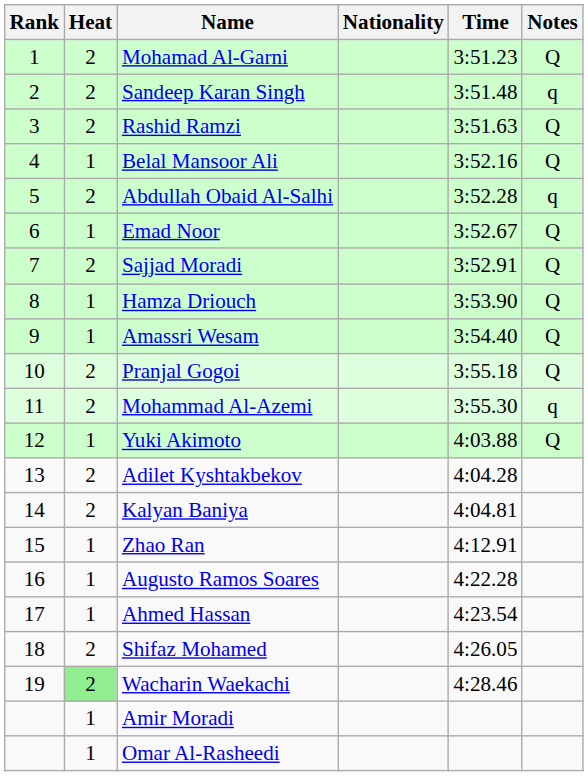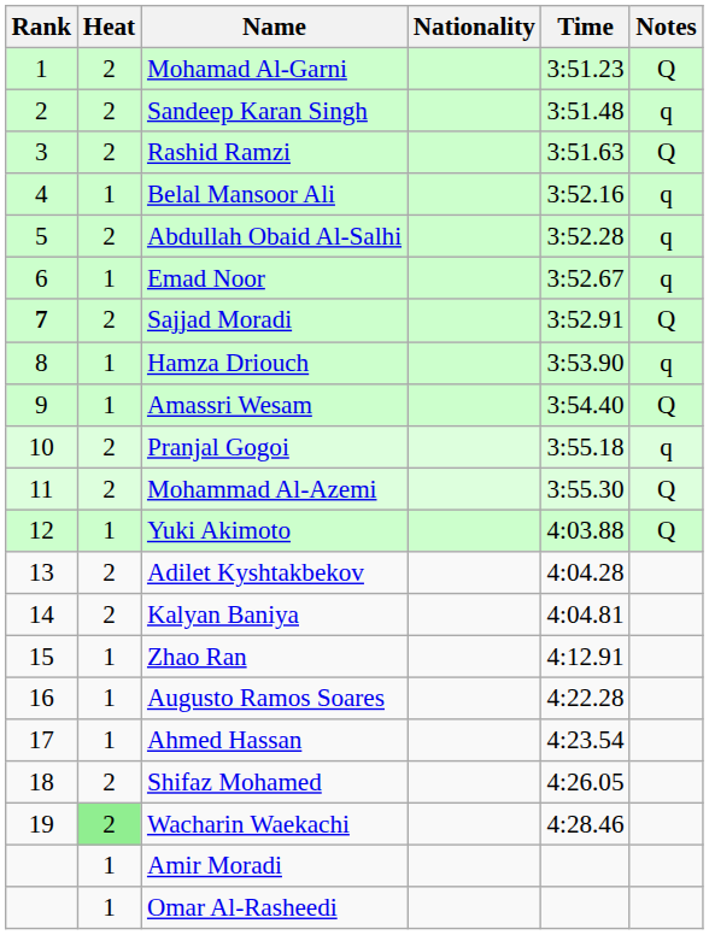 <table class="wikitable sortable" style="text-align:center; font-size:95%">
 <tr>
 <th>Rank</th>
 <th>Heat</th>
 <th>Name</th>
 <th>Nationality</th>
 <th>Time</th>
 <th>Notes</th>
 </tr>
 <tr bgcolor=ccffcc>
 <td>1</td>
 <td>2</td>
 <td align=left><a href='#'>Mohamad Al-Garni</a></td>
 <td align=left></td>
 <td>3:51.23</td>
 <td>Q</td>
 </tr>
 <tr bgcolor=ccffcc>
 <td>2</td>
 <td>2</td>
 <td align=left><a href='#'>Sandeep Karan Singh</a></td>
 <td align=left></td>
 <td>3:51.48</td>
 <td>q</td>
 </tr>
 <tr bgcolor=ccffcc>
 <td>3</td>
 <td>2</td>
 <td align=left><a href='#'>Rashid Ramzi</a></td>
 <td align=left></td>
 <td>3:51.63</td>
 <td>Q</td>
 </tr>
 <tr bgcolor=ccffcc>
 <td>4</td>
 <td>1</td>
 <td align=left><a href='#'>Belal Mansoor Ali</a></td>
 <td align=left></td>
 <td>3:52.16</td>
-<td>Q</td>
+<td>q</td>
 </tr>
 <tr bgcolor=ccffcc>
 <td>5</td>
 <td>2</td>
 <td align=left><a href='#'>Abdullah Obaid Al-Salhi</a></td>
 <td align=left></td>
 <td>3:52.28</td>
 <td>q</td>
 </tr>
 <tr bgcolor=ccffcc>
 <td>6</td>
 <td>1</td>
 <td align=left><a href='#'>Emad Noor</a></td>
 <td align=left></td>
 <td>3:52.67</td>
-<td>Q</td>
+<td>q</td>
 </tr>
 <tr bgcolor=ccffcc>
-<td>7</td>
+<td><strong>7</strong></td>
 <td>2</td>
 <td align=left><a href='#'>Sajjad Moradi</a></td>
 <td align=left></td>
 <td>3:52.91</td>
 <td>Q</td>
 </tr>
 <tr bgcolor=ccffcc>
 <td>8</td>
 <td>1</td>
 <td align=left><a href='#'>Hamza Driouch</a></td>
 <td align=left></td>
 <td>3:53.90</td>
-<td>Q</td>
+<td>q</td>
 </tr>
 <tr bgcolor=ccffcc>
 <td>9</td>
 <td>1</td>
 <td align=left><a href='#'>Amassri Wesam</a></td>
 <td align=left></td>
 <td>3:54.40</td>
 <td>Q</td>
 </tr>
 <tr bgcolor=ddffdd>
 <td>10</td>
 <td>2</td>
 <td align=left><a href='#'>Pranjal Gogoi</a></td>
 <td align=left></td>
 <td>3:55.18</td>
-<td>Q</td>
+<td>q</td>
 </tr>
 <tr bgcolor=ddffdd>
 <td>11</td>
 <td>2</td>
 <td align=left><a href='#'>Mohammad Al-Azemi</a></td>
 <td align=left></td>
 <td>3:55.30</td>
-<td>q</td>
+<td>Q</td>
 </tr>
 <tr bgcolor=ccffcc>
 <td>12</td>
 <td>1</td>
 <td align=left><a href='#'>Yuki Akimoto</a></td>
 <td align=left></td>
 <td>4:03.88</td>
 <td>Q</td>
 </tr>
 <tr>
 <td>13</td>
 <td>2</td>
 <td align=left><a href='#'>Adilet Kyshtakbekov</a></td>
 <td align=left></td>
 <td>4:04.28</td>
 <td></td>
 </tr>
 <tr>
 <td>14</td>
 <td>2</td>
 <td align=left><a href='#'>Kalyan Baniya</a></td>
 <td align=left></td>
 <td>4:04.81</td>
 <td></td>
 </tr>
 <tr>
 <td>15</td>
 <td>1</td>
 <td align=left><a href='#'>Zhao Ran</a></td>
 <td align=left></td>
 <td>4:12.91</td>
 <td></td>
 </tr>
 <tr>
 <td>16</td>
 <td>1</td>
 <td align=left><a href='#'>Augusto Ramos Soares</a></td>
 <td align=left></td>
 <td>4:22.28</td>
 <td></td>
 </tr>
 <tr>
 <td>17</td>
 <td>1</td>
 <td align=left><a href='#'>Ahmed Hassan</a></td>
 <td align=left></td>
 <td>4:23.54</td>
 <td></td>
 </tr>
 <tr>
 <td>18</td>
 <td>2</td>
 <td align=left><a href='#'>Shifaz Mohamed</a></td>
 <td align=left></td>
 <td>4:26.05</td>
 <td></td>
 </tr>
 <tr>
 <td>19</td>
 <td style="background: lightgreen;">2</td>
 <td align=left><a href='#'>Wacharin Waekachi</a></td>
 <td align=left></td>
 <td>4:28.46</td>
 <td></td>
 </tr>
 <tr>
 <td></td>
 <td>1</td>
 <td align=left><a href='#'>Amir Moradi</a></td>
 <td align=left></td>
 <td></td>
 <td></td>
 </tr>
 <tr>
 <td></td>
 <td>1</td>
 <td align=left><a href='#'>Omar Al-Rasheedi</a></td>
 <td align=left></td>
 <td></td>
 <td></td>
 </tr>
 </table>
